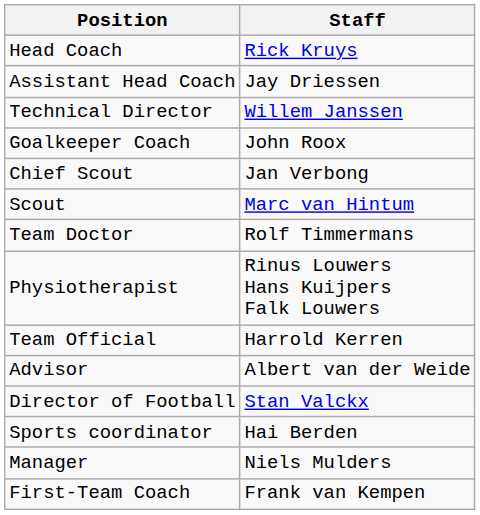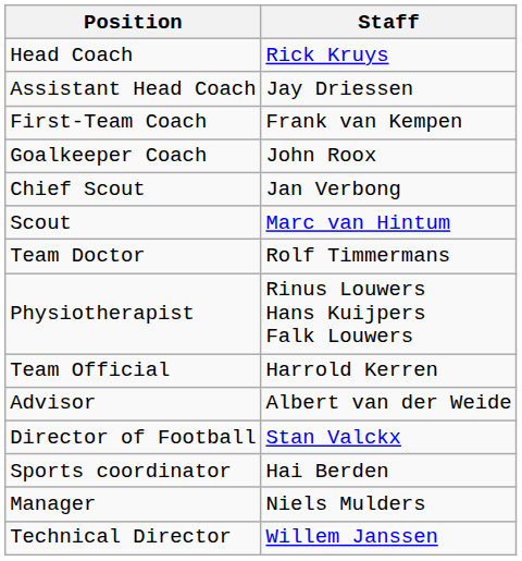 <table class="wikitable">
 <tr>
 <th>Position</th>
 <th>Staff</th>
 </tr>
 <tr>
 <td>Head Coach</td>
 <td> <a href='#'>Rick Kruys</a></td>
 </tr>
 <tr>
 <td>Assistant Head Coach</td>
 <td> Jay Driessen</td>
 </tr>
 <tr>
-<td>Technical Director</td>
-<td> <a href='#'>Willem Janssen</a></td>
+<td>First-Team Coach</td>
+<td> Frank van Kempen</td>
 </tr>
 <tr>
 <td>Goalkeeper Coach</td>
 <td> John Roox</td>
 </tr>
 <tr>
 <td>Chief Scout</td>
 <td> Jan Verbong</td>
 </tr>
 <tr>
 <td>Scout</td>
 <td> <a href='#'>Marc van Hintum</a></td>
 </tr>
 <tr>
 <td>Team Doctor</td>
 <td> Rolf Timmermans</td>
 </tr>
 <tr>
 <td>Physiotherapist</td>
 <td> Rinus Louwers  <br>  Hans Kuijpers <br>   Falk Louwers</td>
 </tr>
 <tr>
 <td>Team Official</td>
 <td> Harrold Kerren</td>
 </tr>
 <tr>
 <td>Advisor</td>
 <td> Albert van der Weide</td>
 </tr>
 <tr>
 <td>Director of Football</td>
 <td> <a href='#'>Stan Valckx</a></td>
 </tr>
 <tr>
 <td>Sports coordinator</td>
 <td> Hai Berden</td>
 </tr>
 <tr>
 <td>Manager</td>
 <td> Niels Mulders</td>
 </tr>
 <tr>
-<td>First-Team Coach</td>
-<td> Frank van Kempen</td>
+<td>Technical Director</td>
+<td> <a href='#'>Willem Janssen</a></td>
 </tr>
 </table>
